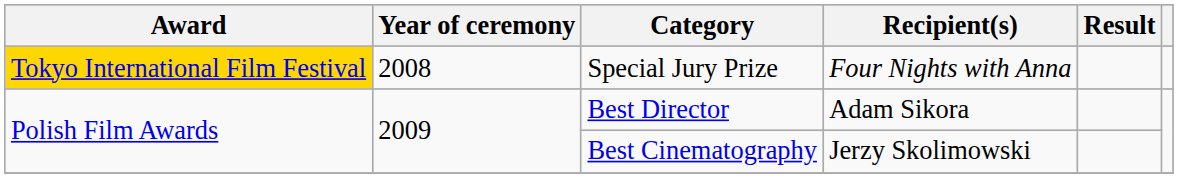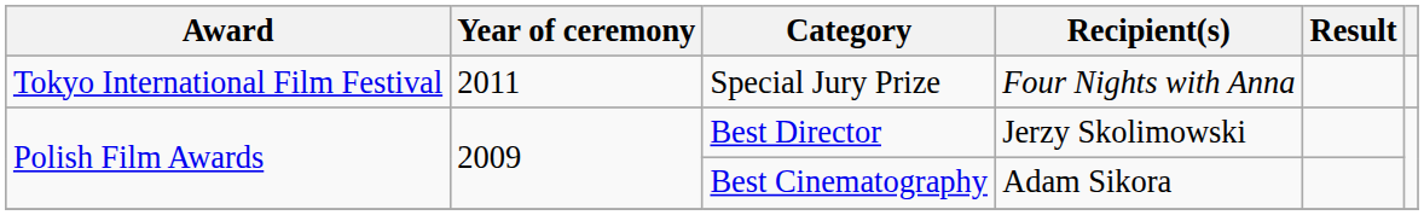 <table class="wikitable plainrowheaders sortable">
 <tr>
 <th scope="col">Award</th>
 <th scope="col">Year of ceremony</th>
 <th scope="col">Category</th>
 <th scope="col">Recipient(s)</th>
 <th scope="col">Result</th>
 <th scope="col" class="unsortable"></th>
 </tr>
 <tr>
-<td style="background: gold;"><a href='#'>Tokyo International Film Festival</a></td>
-<td>2008</td>
+<td><a href='#'>Tokyo International Film Festival</a></td>
+<td>2011</td>
 <td>Special Jury Prize</td>
 <td><em>Four Nights with Anna</em></td>
 <td></td>
 <td></td>
 </tr>
 <tr>
 <td rowspan="2"><a href='#'>Polish Film Awards</a></td>
 <td rowspan="2">2009</td>
 <td><a href='#'>Best Director</a></td>
-<td>Adam Sikora</td>
+<td>Jerzy Skolimowski</td>
 <td></td>
 <td rowspan="2"></td>
 </tr>
 <tr>
 <td><a href='#'>Best Cinematography</a></td>
-<td>Jerzy Skolimowski</td>
+<td>Adam Sikora</td>
 <td></td>
 </tr>
 <tr>
 </tr>
 </table>
